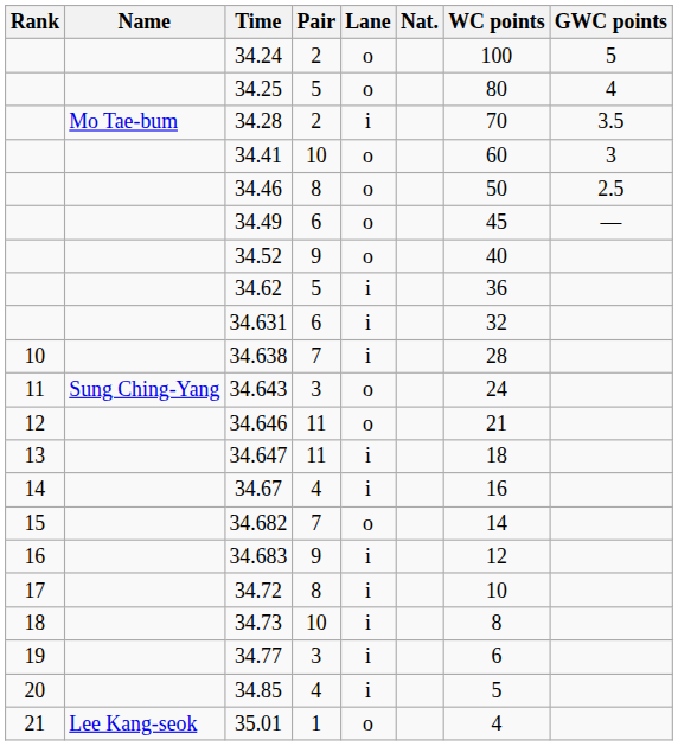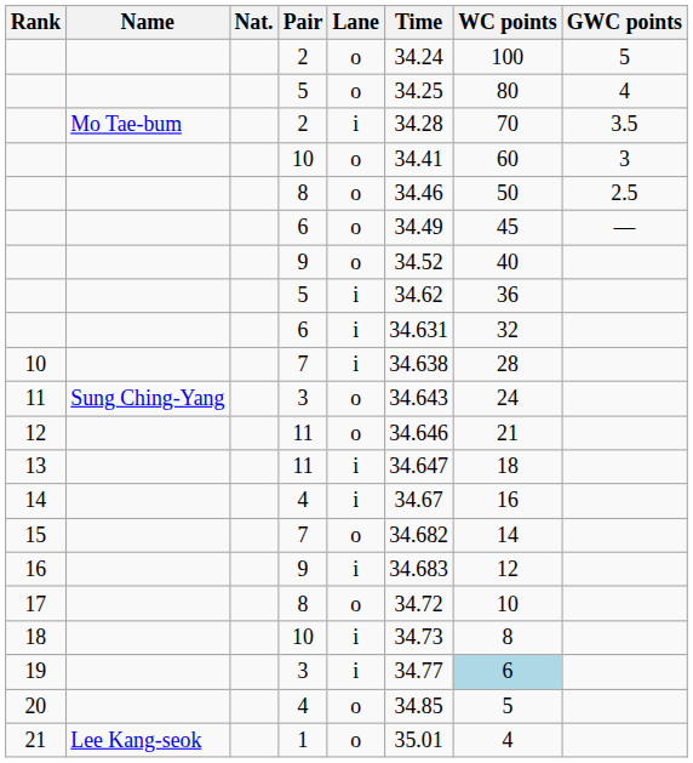 <table class="wikitable sortable" style="text-align:center">
 <tr>
 <th>Rank</th>
 <th>Name</th>
-<th>Time</th>
+<th>Nat.</th>
 <th>Pair</th>
 <th>Lane</th>
-<th>Nat.</th>
+<th>Time</th>
 <th>WC points</th>
 <th>GWC points</th>
 </tr>
 <tr>
 <td></td>
 <td align=left></td>
-<td>34.24</td>
+<td></td>
 <td>2</td>
 <td>o</td>
-<td></td>
+<td>34.24</td>
 <td>100</td>
 <td>5</td>
 </tr>
 <tr>
 <td></td>
 <td align=left></td>
-<td>34.25</td>
+<td></td>
 <td>5</td>
 <td>o</td>
-<td></td>
+<td>34.25</td>
 <td>80</td>
 <td>4</td>
 </tr>
 <tr>
 <td></td>
 <td align=left><a href='#'>Mo Tae-bum</a></td>
-<td>34.28</td>
+<td></td>
 <td>2</td>
 <td>i</td>
-<td></td>
+<td>34.28</td>
 <td>70</td>
 <td>3.5</td>
 </tr>
 <tr>
 <td></td>
 <td align=left></td>
-<td>34.41</td>
+<td></td>
 <td>10</td>
 <td>o</td>
-<td></td>
+<td>34.41</td>
 <td>60</td>
 <td>3</td>
 </tr>
 <tr>
 <td></td>
 <td align=left></td>
-<td>34.46</td>
+<td></td>
 <td>8</td>
 <td>o</td>
-<td></td>
+<td>34.46</td>
 <td>50</td>
 <td>2.5</td>
 </tr>
 <tr>
 <td></td>
 <td align=left></td>
-<td>34.49</td>
+<td></td>
 <td>6</td>
 <td>o</td>
-<td></td>
+<td>34.49</td>
 <td>45</td>
 <td>—</td>
 </tr>
 <tr>
 <td></td>
 <td align=left></td>
-<td>34.52</td>
+<td></td>
 <td>9</td>
 <td>o</td>
-<td></td>
+<td>34.52</td>
 <td>40</td>
 <td></td>
 </tr>
 <tr>
 <td></td>
 <td align=left></td>
-<td>34.62</td>
+<td></td>
 <td>5</td>
 <td>i</td>
-<td></td>
+<td>34.62</td>
 <td>36</td>
 <td></td>
 </tr>
 <tr>
 <td></td>
 <td align=left></td>
-<td>34.631</td>
+<td></td>
 <td>6</td>
 <td>i</td>
-<td></td>
+<td>34.631</td>
 <td>32</td>
 <td></td>
 </tr>
 <tr>
 <td>10</td>
 <td align=left></td>
-<td>34.638</td>
+<td></td>
 <td>7</td>
 <td>i</td>
-<td></td>
+<td>34.638</td>
 <td>28</td>
 <td></td>
 </tr>
 <tr>
 <td>11</td>
 <td align=left><a href='#'>Sung Ching-Yang</a></td>
-<td>34.643</td>
+<td></td>
 <td>3</td>
 <td>o</td>
-<td></td>
+<td>34.643</td>
 <td>24</td>
 <td></td>
 </tr>
 <tr>
 <td>12</td>
 <td align=left></td>
-<td>34.646</td>
+<td></td>
 <td>11</td>
 <td>o</td>
-<td></td>
+<td>34.646</td>
 <td>21</td>
 <td></td>
 </tr>
 <tr>
 <td>13</td>
 <td align=left></td>
-<td>34.647</td>
+<td></td>
 <td>11</td>
 <td>i</td>
-<td></td>
+<td>34.647</td>
 <td>18</td>
 <td></td>
 </tr>
 <tr>
 <td>14</td>
 <td align=left></td>
-<td>34.67</td>
+<td></td>
 <td>4</td>
 <td>i</td>
-<td></td>
+<td>34.67</td>
 <td>16</td>
 <td></td>
 </tr>
 <tr>
 <td>15</td>
 <td align=left></td>
-<td>34.682</td>
+<td></td>
 <td>7</td>
 <td>o</td>
-<td></td>
+<td>34.682</td>
 <td>14</td>
 <td></td>
 </tr>
 <tr>
 <td>16</td>
 <td align=left></td>
-<td>34.683</td>
+<td></td>
 <td>9</td>
 <td>i</td>
-<td></td>
+<td>34.683</td>
 <td>12</td>
 <td></td>
 </tr>
 <tr>
 <td>17</td>
 <td align=left></td>
+<td></td>
+<td>8</td>
+<td>o</td>
 <td>34.72</td>
-<td>8</td>
-<td>i</td>
-<td></td>
 <td>10</td>
 <td></td>
 </tr>
 <tr>
 <td>18</td>
 <td align=left></td>
-<td>34.73</td>
+<td></td>
 <td>10</td>
 <td>i</td>
-<td></td>
+<td>34.73</td>
 <td>8</td>
 <td></td>
 </tr>
 <tr>
 <td>19</td>
 <td align=left></td>
-<td>34.77</td>
+<td></td>
 <td>3</td>
 <td>i</td>
-<td></td>
-<td>6</td>
+<td>34.77</td>
+<td style="background: lightblue;">6</td>
 <td></td>
 </tr>
 <tr>
 <td>20</td>
 <td align=left></td>
+<td></td>
+<td>4</td>
+<td>o</td>
 <td>34.85</td>
-<td>4</td>
-<td>i</td>
-<td></td>
 <td>5</td>
 <td></td>
 </tr>
 <tr>
 <td>21</td>
 <td align=left><a href='#'>Lee Kang-seok</a></td>
-<td>35.01</td>
+<td></td>
 <td>1</td>
 <td>o</td>
-<td></td>
+<td>35.01</td>
 <td>4</td>
 <td></td>
 </tr>
 </table>
